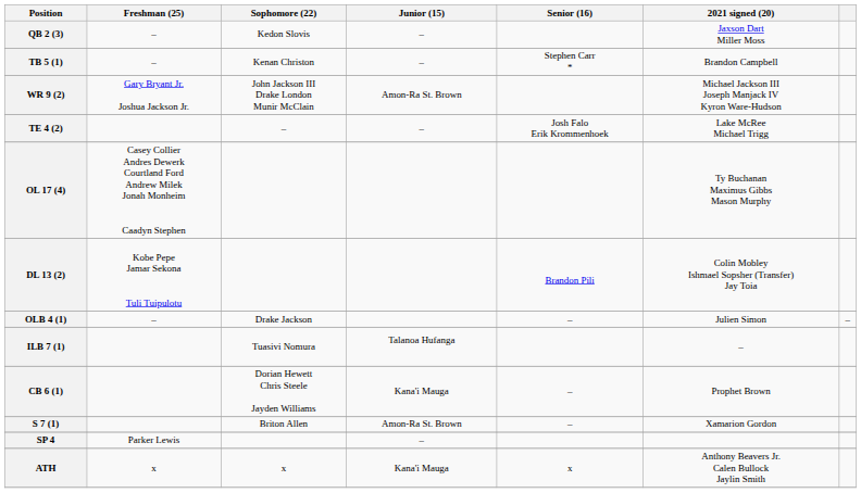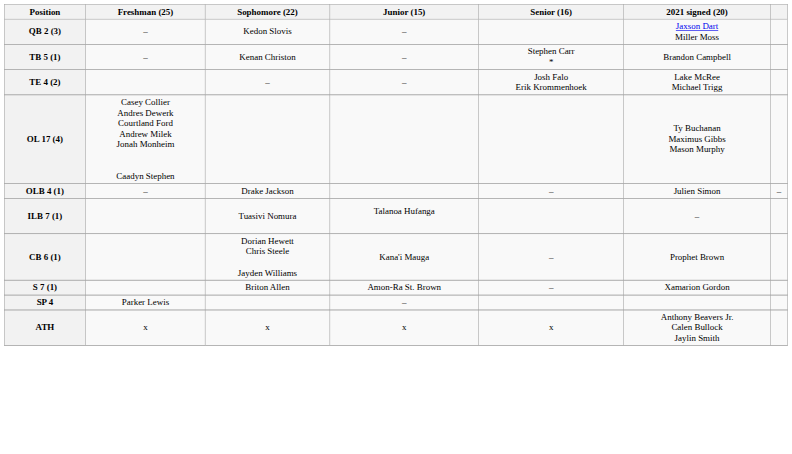 <table class="wikitable collapsible collapsed" style="font-size:90%;" width=100%>
 <tr>
 <th>Position</th>
 <th>Freshman (25)</th>
 <th>Sophomore (22)</th>
 <th>Junior (15)</th>
 <th>Senior (16)</th>
 <th>2021 signed (20) </th>
 <th></th>
 </tr>
 <tr align="center">
 <th>QB 2 (3)</th>
 <td>–</td>
 <td>Kedon Slovis</td>
 <td>–</td>
 <td></td>
 <td><a href='#'>Jaxson Dart</a> <br> Miller Moss</td>
 <td></td>
 </tr>
 <tr>
 </tr>
 <tr align="center">
 <th>TB 5 (1)</th>
 <td>–</td>
 <td>Kenan Christon <br> </td>
 <td>–</td>
 <td>Stephen Carr <br> * <br> </td>
 <td>Brandon Campbell</td>
 <td></td>
 </tr>
 <tr>
 </tr>
-<tr align="center">
-<th>WR 9 (2)</th>
-<td><a href='#'>Gary Bryant Jr.</a> <br>  <br> Joshua Jackson Jr. <br> </td>
-<td>John Jackson III <br> Drake London <br> Munir McClain</td>
-<td>Amon-Ra St. Brown</td>
-<td></td>
-<td>Michael Jackson III <br> Joseph Manjack IV <br> Kyron Ware-Hudson</td>
-<td></td>
-</tr>
 <tr>
 </tr>
 <tr align="center">
 <th>TE 4 (2)</th>
 <td> <br> </td>
 <td>–</td>
 <td>–</td>
 <td>Josh Falo <br> Erik Krommenhoek</td>
 <td>Lake McRee <br> Michael Trigg</td>
 <td></td>
 </tr>
 <tr>
 </tr>
 <tr align="center">
 <th>OL 17 (4)</th>
 <td>Casey Collier <br> Andres Dewerk <br> Courtland Ford <br> Andrew Milek <br> Jonah Monheim <br>  <br>  <br> Caadyn Stephen</td>
 <td> <br> </td>
 <td> <br>  <br>  <br> </td>
 <td> <br>  <br> </td>
 <td>Ty Buchanan <br> Maximus Gibbs <br> Mason Murphy</td>
 <td></td>
 </tr>
 <tr>
-</tr>
-<tr align="center">
-<th>DL 13 (2)</th>
-<td> <br> Kobe Pepe <br> Jamar Sekona <br>  <br>  <br> <a href='#'>Tuli Tuipulotu</a></td>
-<td></td>
-<td> <br>  <br> </td>
-<td> <br> <a href='#'>Brandon Pili</a> <br> </td>
-<td>Colin Mobley <br> Ishmael Sopsher (Transfer) <br> Jay Toia</td>
-<td></td>
 </tr>
 <tr>
 </tr>
 <tr align="center">
 <th>OLB 4 (1)</th>
 <td>–</td>
 <td>Drake Jackson <br> </td>
 <td> <br> </td>
 <td>–</td>
 <td>Julien Simon</td>
 <td>–</td>
 </tr>
 <tr>
 </tr>
 <tr align="center">
 <th>ILB 7 (1)</th>
 <td></td>
 <td> <br> Tuasivi Nomura <br>  <br> </td>
 <td>Talanoa Hufanga  <br>  <br> </td>
 <td></td>
 <td>–</td>
 <td></td>
 </tr>
 <tr>
 </tr>
 <tr align="center">
 <th>CB 6 (1)</th>
 <td></td>
 <td>Dorian Hewett <br> Chris Steele <br>  <br> Jayden Williams</td>
 <td>Kana'i Mauga</td>
 <td>–</td>
 <td>Prophet Brown</td>
 <td></td>
 </tr>
 <tr>
 </tr>
 <tr align="center">
 <th>S 7 (1)</th>
 <td> <br> </td>
 <td>Briton Allen <br> </td>
 <td>Amon-Ra St. Brown</td>
 <td>–</td>
 <td>Xamarion Gordon</td>
 <td></td>
 </tr>
 <tr>
 </tr>
 <tr align="center">
 <th>SP 4</th>
 <td>Parker Lewis</td>
 <td></td>
 <td>–</td>
 <td> <br> </td>
 <td></td>
 <td></td>
 </tr>
 <tr>
 </tr>
 <tr align="center">
 <th>ATH </th>
 <td>x</td>
 <td>x</td>
-<td>Kana'i Mauga</td>
+<td>x</td>
 <td>x</td>
 <td>Anthony Beavers Jr. <br> Calen Bullock <br> Jaylin Smith</td>
 <td></td>
 </tr>
 <tr>
 </tr>
 </table>
